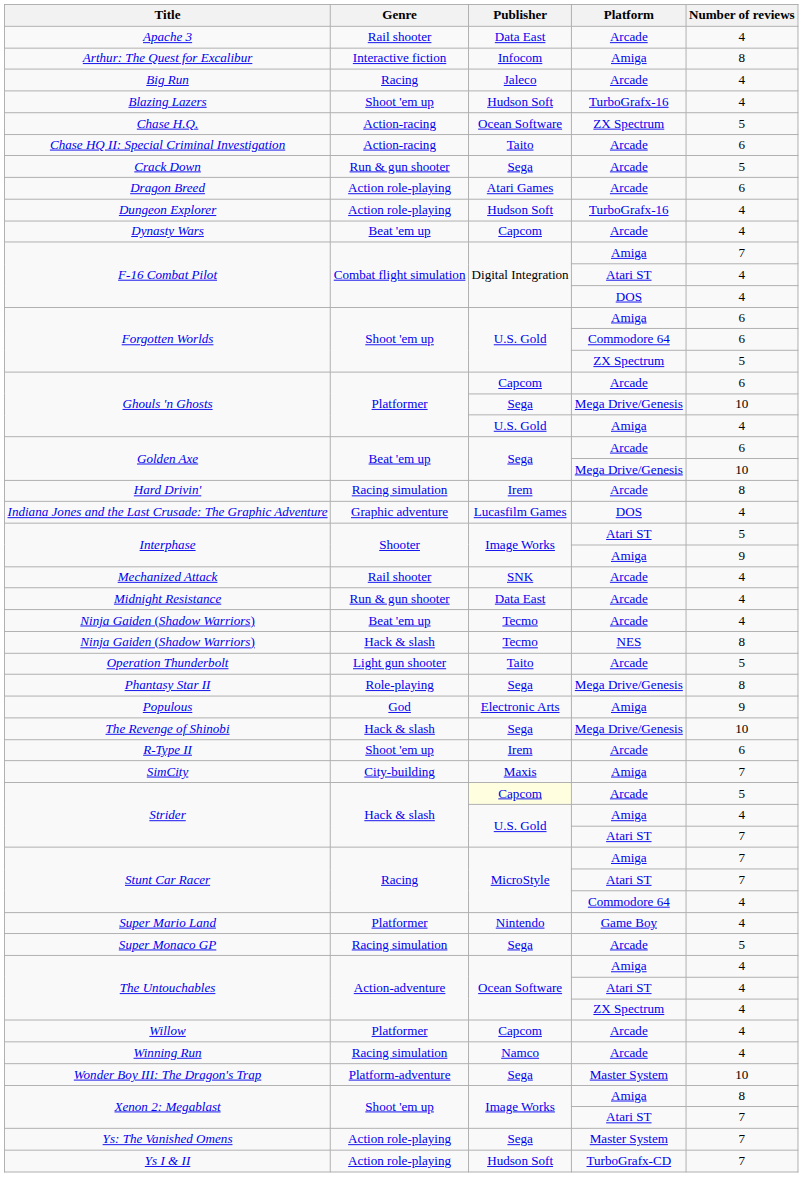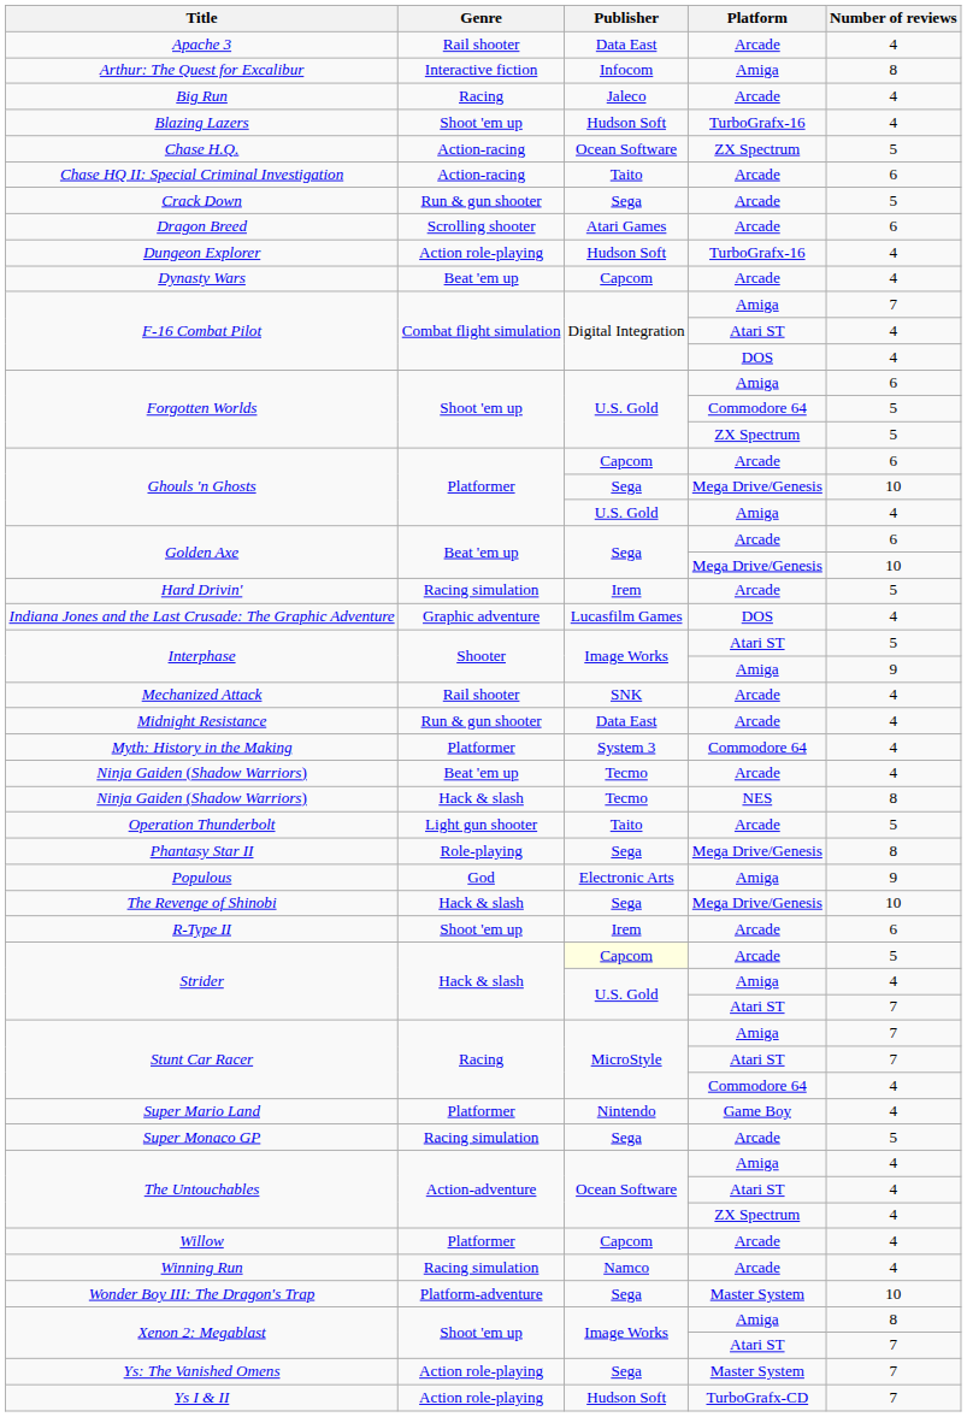 <table class="wikitable sortable" style="text-align:center; font-size:90%">
 <tr>
 <th>Title</th>
 <th>Genre</th>
 <th>Publisher</th>
 <th>Platform</th>
 <th>Number of reviews</th>
 </tr>
 <tr>
 <td><em><a href='#'>Apache 3</a></em></td>
 <td><a href='#'>Rail shooter</a></td>
 <td><a href='#'>Data East</a></td>
 <td><a href='#'>Arcade</a></td>
 <td>4</td>
 </tr>
 <tr>
 <td><em><a href='#'>Arthur: The Quest for Excalibur</a></em></td>
 <td><a href='#'>Interactive fiction</a></td>
 <td><a href='#'>Infocom</a></td>
 <td><a href='#'>Amiga</a></td>
 <td>8</td>
 </tr>
 <tr>
 <td><em><a href='#'>Big Run</a></em></td>
 <td><a href='#'>Racing</a></td>
 <td><a href='#'>Jaleco</a></td>
 <td><a href='#'>Arcade</a></td>
 <td>4</td>
 </tr>
 <tr>
 <td><em><a href='#'>Blazing Lazers</a></em></td>
 <td><a href='#'>Shoot 'em up</a></td>
 <td><a href='#'>Hudson Soft</a></td>
 <td><a href='#'>TurboGrafx-16</a></td>
 <td>4</td>
 </tr>
 <tr>
 <td><em><a href='#'>Chase H.Q.</a></em></td>
 <td><a href='#'>Action-racing</a></td>
 <td><a href='#'>Ocean Software</a></td>
 <td><a href='#'>ZX Spectrum</a></td>
 <td>5</td>
 </tr>
 <tr>
 <td><em><a href='#'>Chase HQ II: Special Criminal Investigation</a></em></td>
 <td><a href='#'>Action-racing</a></td>
 <td><a href='#'>Taito</a></td>
 <td><a href='#'>Arcade</a></td>
 <td>6</td>
 </tr>
 <tr>
 <td><em><a href='#'>Crack Down</a></em></td>
 <td><a href='#'>Run & gun shooter</a></td>
 <td><a href='#'>Sega</a></td>
 <td><a href='#'>Arcade</a></td>
 <td>5</td>
 </tr>
 <tr>
 <td><em><a href='#'>Dragon Breed</a></em></td>
-<td><a href='#'>Action role-playing</a></td>
+<td><a href='#'>Scrolling shooter</a></td>
 <td><a href='#'>Atari Games</a></td>
 <td><a href='#'>Arcade</a></td>
 <td>6</td>
 </tr>
 <tr>
 <td><em><a href='#'>Dungeon Explorer</a></em></td>
 <td><a href='#'>Action role-playing</a></td>
 <td><a href='#'>Hudson Soft</a></td>
 <td><a href='#'>TurboGrafx-16</a></td>
 <td>4</td>
 </tr>
 <tr>
 <td><em><a href='#'>Dynasty Wars</a></em></td>
 <td><a href='#'>Beat 'em up</a></td>
 <td><a href='#'>Capcom</a></td>
 <td><a href='#'>Arcade</a></td>
 <td>4</td>
 </tr>
 <tr>
 <td rowspan="3"><em><a href='#'>F-16 Combat Pilot</a></em></td>
 <td rowspan="3"><a href='#'>Combat flight simulation</a></td>
 <td rowspan="3">Digital Integration</td>
 <td><a href='#'>Amiga</a></td>
 <td>7</td>
 </tr>
 <tr>
 <td><a href='#'>Atari ST</a></td>
 <td>4</td>
 </tr>
 <tr>
 <td><a href='#'>DOS</a></td>
 <td>4</td>
 </tr>
 <tr>
 <td rowspan="3"><em><a href='#'>Forgotten Worlds</a></em></td>
 <td rowspan="3"><a href='#'>Shoot 'em up</a></td>
 <td rowspan="3"><a href='#'>U.S. Gold</a></td>
 <td><a href='#'>Amiga</a></td>
 <td>6</td>
 </tr>
 <tr>
 <td><a href='#'>Commodore 64</a></td>
-<td>6</td>
+<td>5</td>
 </tr>
 <tr>
 <td><a href='#'>ZX Spectrum</a></td>
 <td>5</td>
 </tr>
 <tr>
 <td rowspan="3"><em><a href='#'>Ghouls 'n Ghosts</a></em></td>
 <td rowspan="3"><a href='#'>Platformer</a></td>
 <td><a href='#'>Capcom</a></td>
 <td><a href='#'>Arcade</a></td>
 <td>6</td>
 </tr>
 <tr>
 <td><a href='#'>Sega</a></td>
 <td><a href='#'>Mega Drive/Genesis</a></td>
 <td>10</td>
 </tr>
 <tr>
 <td><a href='#'>U.S. Gold</a></td>
 <td><a href='#'>Amiga</a></td>
 <td>4</td>
 </tr>
 <tr>
 <td rowspan="2"><em><a href='#'>Golden Axe</a></em></td>
 <td rowspan="2"><a href='#'>Beat 'em up</a></td>
 <td rowspan="2"><a href='#'>Sega</a></td>
 <td><a href='#'>Arcade</a></td>
 <td>6</td>
 </tr>
 <tr>
 <td><a href='#'>Mega Drive/Genesis</a></td>
 <td>10</td>
 </tr>
 <tr>
 <td><em><a href='#'>Hard Drivin'</a></em></td>
 <td><a href='#'>Racing simulation</a></td>
 <td><a href='#'>Irem</a></td>
 <td><a href='#'>Arcade</a></td>
-<td>8</td>
+<td>5</td>
 </tr>
 <tr>
 <td><em><a href='#'>Indiana Jones and the Last Crusade: The Graphic Adventure</a></em></td>
 <td><a href='#'>Graphic adventure</a></td>
 <td><a href='#'>Lucasfilm Games</a></td>
 <td><a href='#'>DOS</a></td>
 <td>4</td>
 </tr>
 <tr>
 <td rowspan="2"><em><a href='#'>Interphase</a></em></td>
 <td rowspan="2"><a href='#'>Shooter</a></td>
 <td rowspan="2"><a href='#'>Image Works</a></td>
 <td><a href='#'>Atari ST</a></td>
 <td>5</td>
 </tr>
 <tr>
 <td><a href='#'>Amiga</a></td>
 <td>9</td>
 </tr>
 <tr>
 <td><em><a href='#'>Mechanized Attack</a></em></td>
 <td><a href='#'>Rail shooter</a></td>
 <td><a href='#'>SNK</a></td>
 <td><a href='#'>Arcade</a></td>
 <td>4</td>
 </tr>
 <tr>
 <td><em><a href='#'>Midnight Resistance</a></em></td>
 <td><a href='#'>Run & gun shooter</a></td>
 <td><a href='#'>Data East</a></td>
 <td><a href='#'>Arcade</a></td>
+<td>4</td>
+</tr>
+<tr>
+<td><em><a href='#'>Myth: History in the Making</a></em></td>
+<td><a href='#'>Platformer</a></td>
+<td><a href='#'>System 3</a></td>
+<td><a href='#'>Commodore 64</a></td>
 <td>4</td>
 </tr>
 <tr>
 <td><a href='#'><em>Ninja Gaiden</em> (<em>Shadow Warriors</em>)</a></td>
 <td><a href='#'>Beat 'em up</a></td>
 <td><a href='#'>Tecmo</a></td>
 <td><a href='#'>Arcade</a></td>
 <td>4</td>
 </tr>
 <tr>
 <td><a href='#'><em>Ninja Gaiden</em> (<em>Shadow Warriors</em>)</a></td>
 <td><a href='#'>Hack & slash</a></td>
 <td><a href='#'>Tecmo</a></td>
 <td><a href='#'>NES</a></td>
 <td>8</td>
 </tr>
 <tr>
 <td><em><a href='#'>Operation Thunderbolt</a></em></td>
 <td><a href='#'>Light gun shooter</a></td>
 <td><a href='#'>Taito</a></td>
 <td><a href='#'>Arcade</a></td>
 <td>5</td>
 </tr>
 <tr>
 <td><em><a href='#'>Phantasy Star II</a></em></td>
 <td><a href='#'>Role-playing</a></td>
 <td><a href='#'>Sega</a></td>
 <td><a href='#'>Mega Drive/Genesis</a></td>
 <td>8</td>
 </tr>
 <tr>
 <td><em><a href='#'>Populous</a></em></td>
 <td><a href='#'>God</a></td>
 <td><a href='#'>Electronic Arts</a></td>
 <td><a href='#'>Amiga</a></td>
 <td>9</td>
 </tr>
 <tr>
 <td><em><a href='#'>The Revenge of Shinobi</a></em></td>
 <td><a href='#'>Hack & slash</a></td>
 <td><a href='#'>Sega</a></td>
 <td><a href='#'>Mega Drive/Genesis</a></td>
 <td>10</td>
 </tr>
 <tr>
 <td><em><a href='#'>R-Type II</a></em></td>
 <td><a href='#'>Shoot 'em up</a></td>
 <td><a href='#'>Irem</a></td>
 <td><a href='#'>Arcade</a></td>
 <td>6</td>
-</tr>
-<tr>
-<td><em><a href='#'>SimCity</a></em></td>
-<td><a href='#'>City-building</a></td>
-<td><a href='#'>Maxis</a></td>
-<td><a href='#'>Amiga</a></td>
-<td>7</td>
 </tr>
 <tr>
 <td rowspan="3"><em><a href='#'>Strider</a></em></td>
 <td rowspan="3"><a href='#'>Hack & slash</a></td>
 <td style="background: lightyellow;"><a href='#'>Capcom</a></td>
 <td><a href='#'>Arcade</a></td>
 <td>5</td>
 </tr>
 <tr>
 <td rowspan="2"><a href='#'>U.S. Gold</a></td>
 <td><a href='#'>Amiga</a></td>
 <td>4</td>
 </tr>
 <tr>
 <td><a href='#'>Atari ST</a></td>
 <td>7</td>
 </tr>
 <tr>
 <td rowspan="3"><em><a href='#'>Stunt Car Racer</a></em></td>
 <td rowspan="3"><a href='#'>Racing</a></td>
 <td rowspan="3"><a href='#'>MicroStyle</a></td>
 <td><a href='#'>Amiga</a></td>
 <td>7</td>
 </tr>
 <tr>
 <td><a href='#'>Atari ST</a></td>
 <td>7</td>
 </tr>
 <tr>
 <td><a href='#'>Commodore 64</a></td>
 <td>4</td>
 </tr>
 <tr>
 <td><em><a href='#'>Super Mario Land</a></em></td>
 <td><a href='#'>Platformer</a></td>
 <td><a href='#'>Nintendo</a></td>
 <td><a href='#'>Game Boy</a></td>
 <td>4</td>
 </tr>
 <tr>
 <td><em><a href='#'>Super Monaco GP</a></em></td>
 <td><a href='#'>Racing simulation</a></td>
 <td><a href='#'>Sega</a></td>
 <td><a href='#'>Arcade</a></td>
 <td>5</td>
 </tr>
 <tr>
 <td rowspan="3"><em><a href='#'>The Untouchables</a></em></td>
 <td rowspan="3"><a href='#'>Action-adventure</a></td>
 <td rowspan="3"><a href='#'>Ocean Software</a></td>
 <td><a href='#'>Amiga</a></td>
 <td>4</td>
 </tr>
 <tr>
 <td><a href='#'>Atari ST</a></td>
 <td>4</td>
 </tr>
 <tr>
 <td><a href='#'>ZX Spectrum</a></td>
 <td>4</td>
 </tr>
 <tr>
 <td><em><a href='#'>Willow</a></em></td>
 <td><a href='#'>Platformer</a></td>
 <td><a href='#'>Capcom</a></td>
 <td><a href='#'>Arcade</a></td>
 <td>4</td>
 </tr>
 <tr>
 <td><em><a href='#'>Winning Run</a></em></td>
 <td><a href='#'>Racing simulation</a></td>
 <td><a href='#'>Namco</a></td>
 <td><a href='#'>Arcade</a></td>
 <td>4</td>
 </tr>
 <tr>
 <td><em><a href='#'>Wonder Boy III: The Dragon's Trap</a></em></td>
 <td><a href='#'>Platform-adventure</a></td>
 <td><a href='#'>Sega</a></td>
 <td><a href='#'>Master System</a></td>
 <td>10</td>
 </tr>
 <tr>
 <td rowspan="2"><em><a href='#'>Xenon 2: Megablast</a></em></td>
 <td rowspan="2"><a href='#'>Shoot 'em up</a></td>
 <td rowspan="2"><a href='#'>Image Works</a></td>
 <td><a href='#'>Amiga</a></td>
 <td>8</td>
 </tr>
 <tr>
 <td><a href='#'>Atari ST</a></td>
 <td>7</td>
 </tr>
 <tr>
 <td><em><a href='#'>Ys: The Vanished Omens</a></em></td>
 <td><a href='#'>Action role-playing</a></td>
 <td><a href='#'>Sega</a></td>
 <td><a href='#'>Master System</a></td>
 <td>7</td>
 </tr>
 <tr>
 <td><em><a href='#'>Ys I & II</a></em></td>
 <td><a href='#'>Action role-playing</a></td>
 <td><a href='#'>Hudson Soft</a></td>
 <td><a href='#'>TurboGrafx-CD</a></td>
 <td>7</td>
 </tr>
 </table>
